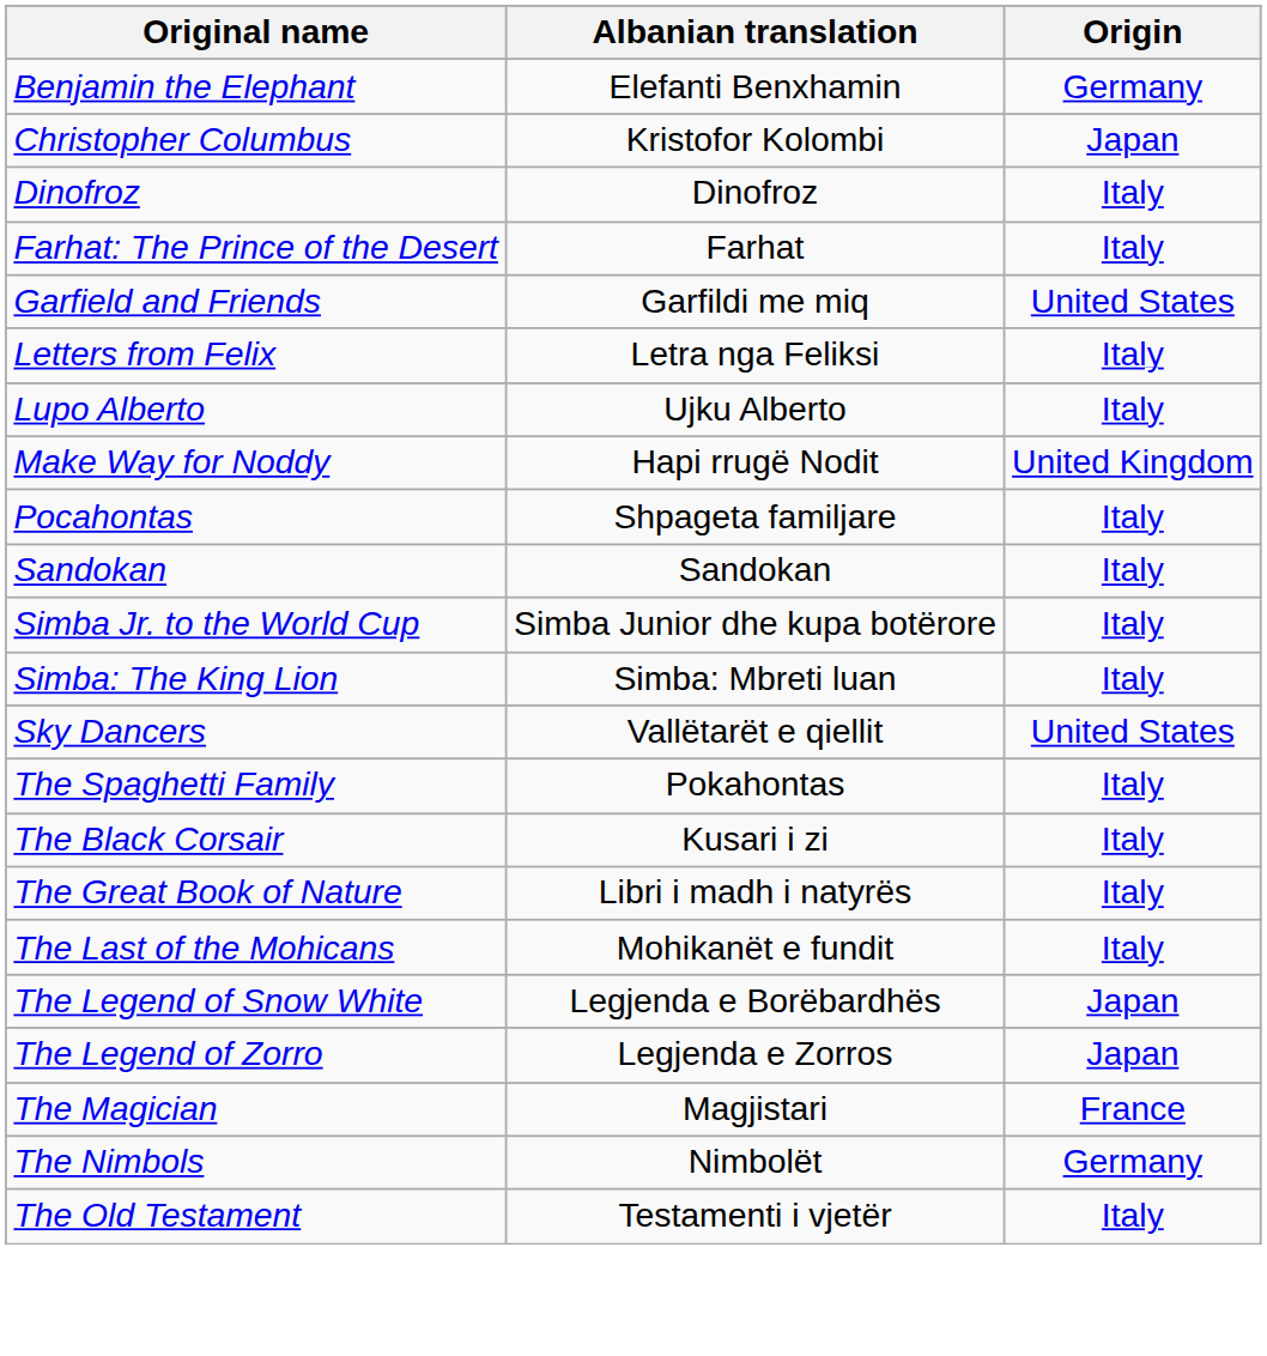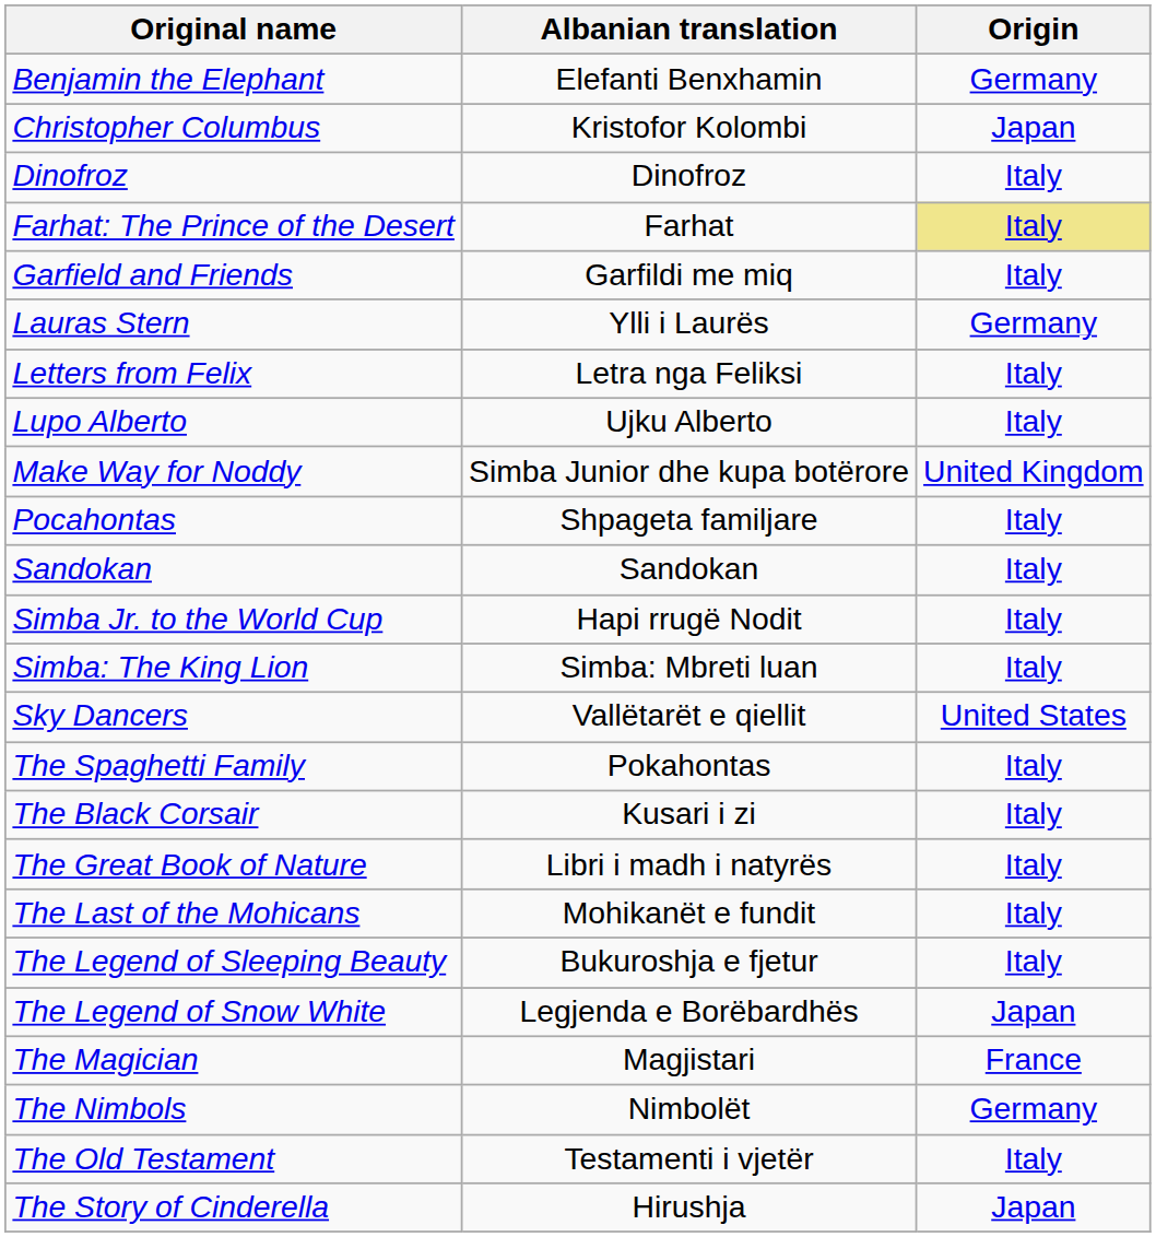 <table class="wikitable">
 <tr>
 <th>Original name</th>
 <th>Albanian translation</th>
 <th>Origin</th>
 </tr>
 <tr>
 <td><em><a href='#'>Benjamin the Elephant</a></em></td>
 <td align=center>Elefanti Benxhamin</td>
 <td align=center><a href='#'>Germany</a></td>
 </tr>
 <tr>
 <td><em><a href='#'>Christopher Columbus</a></em></td>
 <td align=center>Kristofor Kolombi</td>
 <td align=center><a href='#'>Japan</a></td>
 </tr>
 <tr>
 <td><em><a href='#'>Dinofroz</a></em></td>
 <td align=center>Dinofroz</td>
 <td align=center><a href='#'>Italy</a></td>
 </tr>
 <tr>
 <td><em><a href='#'>Farhat: The Prince of the Desert</a></em></td>
 <td align=center>Farhat</td>
-<td align=center><a href='#'>Italy</a></td>
+<td align=center style="background: khaki;"><a href='#'>Italy</a></td>
 </tr>
 <tr>
 <td><em><a href='#'>Garfield and Friends</a></em></td>
 <td align=center>Garfildi me miq</td>
-<td align=center><a href='#'>United States</a></td>
+<td align=center><a href='#'>Italy</a></td>
+</tr>
+<tr>
+<td><em><a href='#'>Lauras Stern</a></em></td>
+<td align=center>Ylli i Laurës</td>
+<td align=center><a href='#'>Germany</a></td>
 </tr>
 <tr>
 <td><em><a href='#'>Letters from Felix</a></em></td>
 <td align=center>Letra nga Feliksi</td>
 <td align=center><a href='#'>Italy</a></td>
 </tr>
 <tr>
 <td><em><a href='#'>Lupo Alberto</a></em></td>
 <td align=center>Ujku Alberto</td>
 <td align=center><a href='#'>Italy</a></td>
 </tr>
 <tr>
 <td><em><a href='#'>Make Way for Noddy</a></em></td>
-<td align=center>Hapi rrugë Nodit</td>
+<td align=center>Simba Junior dhe kupa botërore</td>
 <td align=center><a href='#'>United Kingdom</a></td>
 </tr>
 <tr>
 <td><em><a href='#'>Pocahontas</a></em></td>
 <td align=center>Shpageta familjare</td>
 <td align=center><a href='#'>Italy</a></td>
 </tr>
 <tr>
 <td><em><a href='#'>Sandokan</a></em></td>
 <td align=center>Sandokan</td>
 <td align=center><a href='#'>Italy</a></td>
 </tr>
 <tr>
 <td><em><a href='#'>Simba Jr. to the World Cup</a></em></td>
-<td align=center>Simba Junior dhe kupa botërore</td>
+<td align=center>Hapi rrugë Nodit</td>
 <td align=center><a href='#'>Italy</a></td>
 </tr>
 <tr>
 <td><em><a href='#'>Simba: The King Lion</a></em></td>
 <td align=center>Simba: Mbreti luan</td>
 <td align=center><a href='#'>Italy</a></td>
 </tr>
 <tr>
 <td><em><a href='#'>Sky Dancers</a></em></td>
 <td align=center>Vallëtarët e qiellit</td>
 <td align=center><a href='#'>United States</a></td>
 </tr>
 <tr>
 <td><em><a href='#'>The Spaghetti Family</a></em></td>
 <td align=center>Pokahontas</td>
 <td align=center><a href='#'>Italy</a></td>
 </tr>
 <tr>
 <td><em><a href='#'>The Black Corsair</a></em></td>
 <td align=center>Kusari i zi</td>
 <td align=center><a href='#'>Italy</a></td>
 </tr>
 <tr>
 <td><em><a href='#'>The Great Book of Nature</a></em></td>
 <td align=center>Libri i madh i natyrës</td>
 <td align=center><a href='#'>Italy</a></td>
 </tr>
 <tr>
 <td><em><a href='#'>The Last of the Mohicans</a></em></td>
 <td align=center>Mohikanët e fundit</td>
 <td align=center><a href='#'>Italy</a></td>
 </tr>
 <tr>
+<td><em><a href='#'>The Legend of Sleeping Beauty</a></em></td>
+<td align=center>Bukuroshja e fjetur</td>
+<td align=center><a href='#'>Italy</a></td>
+</tr>
+<tr>
 <td><em><a href='#'>The Legend of Snow White</a></em></td>
 <td align=center>Legjenda e Borëbardhës</td>
-<td align=center><a href='#'>Japan</a></td>
-</tr>
-<tr>
-<td><em><a href='#'>The Legend of Zorro</a></em></td>
-<td align=center>Legjenda e Zorros</td>
 <td align=center><a href='#'>Japan</a></td>
 </tr>
 <tr>
 <td><em><a href='#'>The Magician</a></em></td>
 <td align=center>Magjistari</td>
 <td align=center><a href='#'>France</a></td>
 </tr>
 <tr>
 <td><em><a href='#'>The Nimbols</a></em></td>
 <td align=center>Nimbolët</td>
 <td align=center><a href='#'>Germany</a></td>
 </tr>
 <tr>
 <td><em><a href='#'>The Old Testament</a></em></td>
 <td align=center>Testamenti i vjetër</td>
 <td align=center><a href='#'>Italy</a></td>
 </tr>
+<tr>
+<td><em><a href='#'>The Story of Cinderella</a></em></td>
+<td align=center>Hirushja</td>
+<td align=center><a href='#'>Japan</a></td>
+</tr>
 </table>
